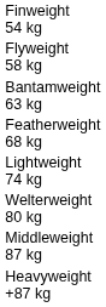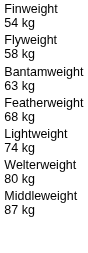 <table>
 <tr>
 <td rowspan=2>Finweight<br>54 kg</td>
 <td rowspan=2></td>
 <td rowspan=2></td>
 <td></td>
 </tr>
 <tr>
 <td></td>
 </tr>
 <tr>
 <td rowspan=2>Flyweight<br>58 kg</td>
 <td rowspan=2></td>
 <td rowspan=2></td>
 <td></td>
 </tr>
 <tr>
 <td></td>
 </tr>
 <tr>
 <td rowspan=2>Bantamweight<br>63 kg</td>
 <td rowspan=2></td>
 <td rowspan=2></td>
 <td></td>
 </tr>
 <tr>
 <td></td>
 </tr>
 <tr>
 <td rowspan=2>Featherweight<br>68 kg</td>
 <td rowspan=2></td>
 <td rowspan=2></td>
 <td></td>
 </tr>
 <tr>
 <td></td>
 </tr>
 <tr>
 <td rowspan=2>Lightweight<br>74 kg</td>
 <td rowspan=2></td>
 <td rowspan=2></td>
 <td></td>
 </tr>
 <tr>
 <td></td>
 </tr>
 <tr>
 <td rowspan=2>Welterweight<br>80 kg</td>
 <td rowspan=2 nowrap></td>
 <td rowspan=2 nowrap></td>
 <td></td>
 </tr>
 <tr>
 <td></td>
 </tr>
 <tr>
 <td rowspan=2>Middleweight<br>87 kg</td>
 <td rowspan=2></td>
 <td rowspan=2></td>
 <td nowrap></td>
 </tr>
 <tr>
 <td></td>
 </tr>
-<tr>
-<td>Heavyweight<br>+87 kg</td>
-<td></td>
-<td></td>
-<td></td>
-</tr>
 </table>
